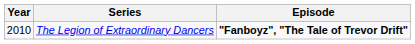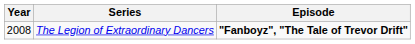 <table class="wikitable">
 <tr>
 <th>Year</th>
 <th>Series</th>
 <th>Episode</th>
 </tr>
 <tr>
-<td>2010</td>
+<td>2008</td>
 <td><em><a href='#'>The Legion of Extraordinary Dancers</a></em></td>
 <td><strong>"Fanboyz", "The Tale of Trevor Drift"</strong></td>
 </tr>
 </table>
